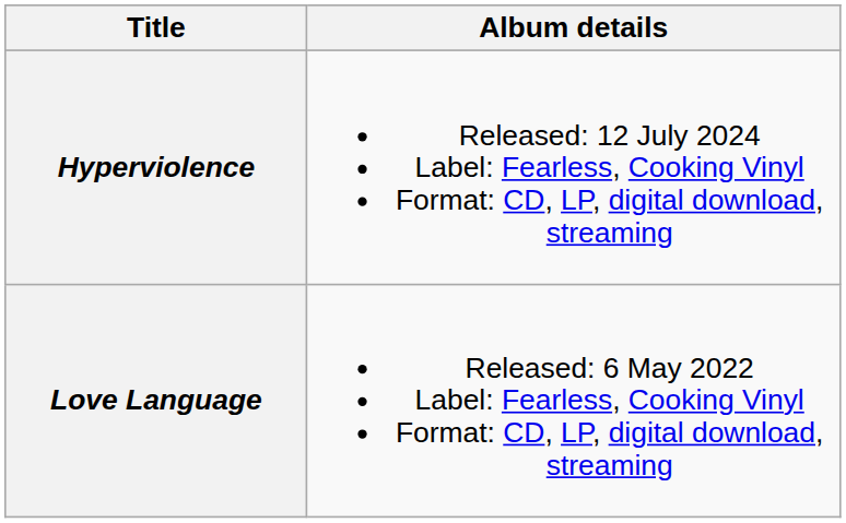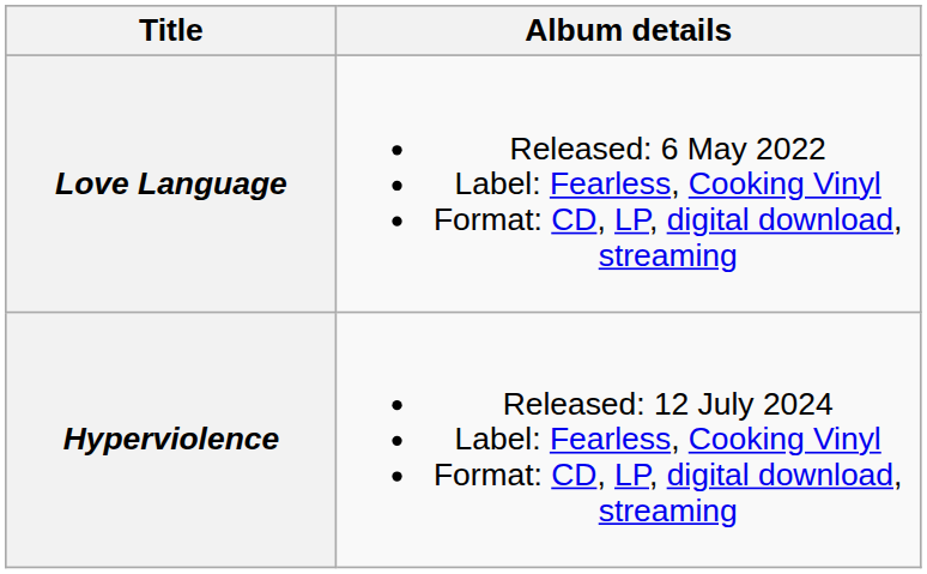 <table class="wikitable plainrowheaders" style="text-align:center;">
 <tr>
 <th scope="col" style="width:10em;">Title</th>
 <th scope="col" style="width:18em;">Album details</th>
 </tr>
 <tr>
+<th scope="row"><em>Love Language</em></th>
+<td><br><ul><li>Released: 6 May 2022</li><li>Label: <a href='#'>Fearless</a>, <a href='#'>Cooking Vinyl</a></li><li>Format: <a href='#'>CD</a>, <a href='#'>LP</a>, <a href='#'>digital download</a>, <a href='#'>streaming</a></li></ul></td>
+</tr>
+<tr>
 <th scope="row"><em>Hyperviolence</em></th>
 <td><br><ul><li>Released: 12 July 2024</li><li>Label: <a href='#'>Fearless</a>, <a href='#'>Cooking Vinyl</a></li><li>Format: <a href='#'>CD</a>, <a href='#'>LP</a>, <a href='#'>digital download</a>, <a href='#'>streaming</a></li></ul></td>
 </tr>
-<tr>
-<th scope="row"><em>Love Language</em></th>
-<td><br><ul><li>Released: 6 May 2022</li><li>Label: <a href='#'>Fearless</a>, <a href='#'>Cooking Vinyl</a></li><li>Format: <a href='#'>CD</a>, <a href='#'>LP</a>, <a href='#'>digital download</a>, <a href='#'>streaming</a></li></ul></td>
-</tr>
 </table>
